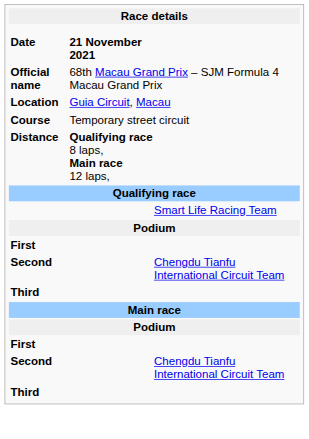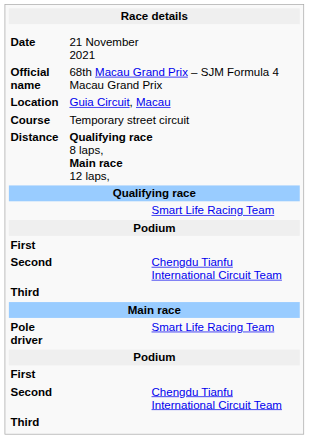 <table class="infobox" align="right" cellpadding="2" style="float:right; width: 26em; ">
 <tr>
 <th colspan="3" bgcolor="#efefef">Race details</th>
 </tr>
 <tr>
 <td colspan="3" style="text-align:center;"></td>
 </tr>
 <tr>
 <td colspan="3" style="text-align:center;"></td>
 </tr>
 <tr>
 <td style="width: 20%;"><strong>Date</strong></td>
-<td><strong>21 November 2021</strong></td>
+<td>21 November 2021</td>
 </tr>
 <tr>
 <td><strong>Official name</strong></td>
 <td colspan="2">68th <a href='#'>Macau Grand Prix</a> – SJM Formula 4 Macau Grand Prix</td>
 </tr>
 <tr>
 <td><strong>Location</strong></td>
 <td colspan="2"><a href='#'>Guia Circuit</a>, <a href='#'>Macau</a></td>
 </tr>
 <tr>
 <td><strong>Course</strong></td>
 <td colspan="2">Temporary street circuit<br></td>
 </tr>
 <tr>
 <td><strong>Distance</strong></td>
 <td colspan="2"><strong>Qualifying race</strong><br>8 laps, <br><strong>Main race</strong><br>12 laps, </td>
 </tr>
 <tr>
 <td colspan="3" style="text-align:center; background-color:#99ccff"><strong>Qualifying race</strong></td>
 </tr>
 <tr>
 <td><strong></strong></td>
 <td></td>
 <td><a href='#'>Smart Life Racing Team</a></td>
 </tr>
 <tr>
 <th colspan="3" style="background:#efefef;text-align:center;">Podium</th>
 </tr>
 <tr>
 <td><strong>First</strong></td>
 <td></td>
 <td></td>
 </tr>
 <tr>
 <td><strong>Second</strong></td>
 <td></td>
 <td><a href='#'>Chengdu Tianfu International Circuit Team</a></td>
 </tr>
 <tr>
 <td><strong>Third</strong></td>
 <td></td>
 <td></td>
 </tr>
 <tr>
 <td colspan="3" style="text-align:center; background-color:#99ccff"><strong>Main race</strong></td>
 </tr>
 <tr>
+<td><strong>Pole driver</strong></td>
+<td></td>
+<td><a href='#'>Smart Life Racing Team</a></td>
+</tr>
+<tr>
 <th colspan="3" style="background:#efefef;text-align:center;">Podium</th>
 </tr>
 <tr>
 <td><strong>First</strong></td>
 <td></td>
 <td></td>
 </tr>
 <tr>
 <td><strong>Second</strong></td>
 <td></td>
 <td><a href='#'>Chengdu Tianfu International Circuit Team</a></td>
 </tr>
 <tr>
 <td><strong>Third</strong></td>
 <td></td>
 <td></td>
 </tr>
 </table>
